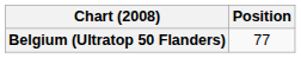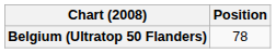 <table class="wikitable plainrowheaders" style="text-align:center">
 <tr>
 <th>Chart (2008)</th>
 <th>Position</th>
 </tr>
 <tr>
 <th scope="row">Belgium (Ultratop 50 Flanders)</th>
-<td>77</td>
+<td>78</td>
 </tr>
 </table>
